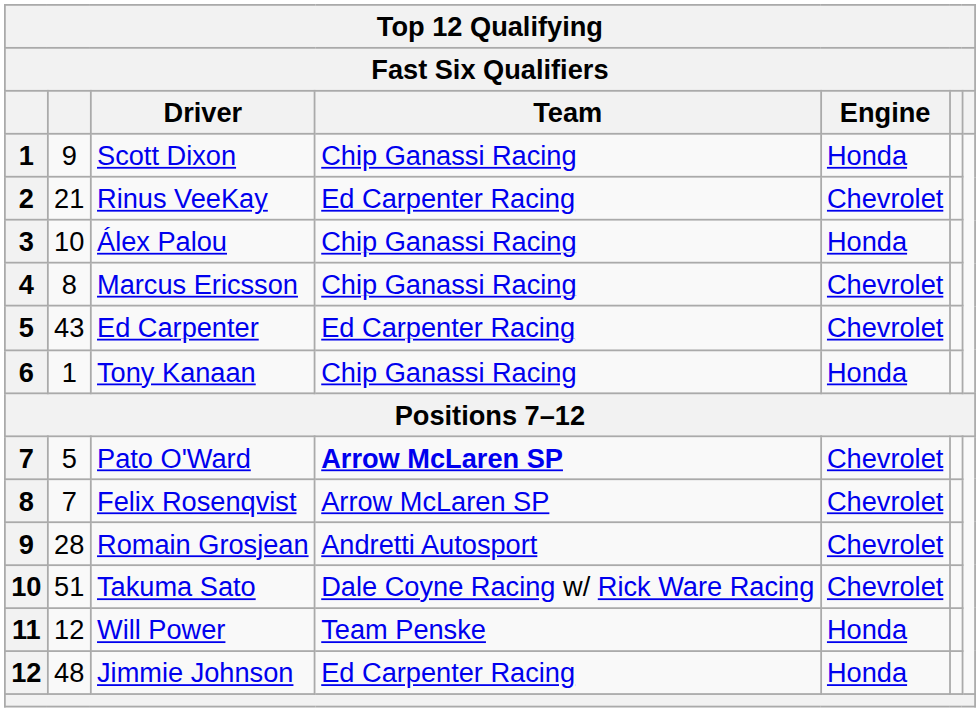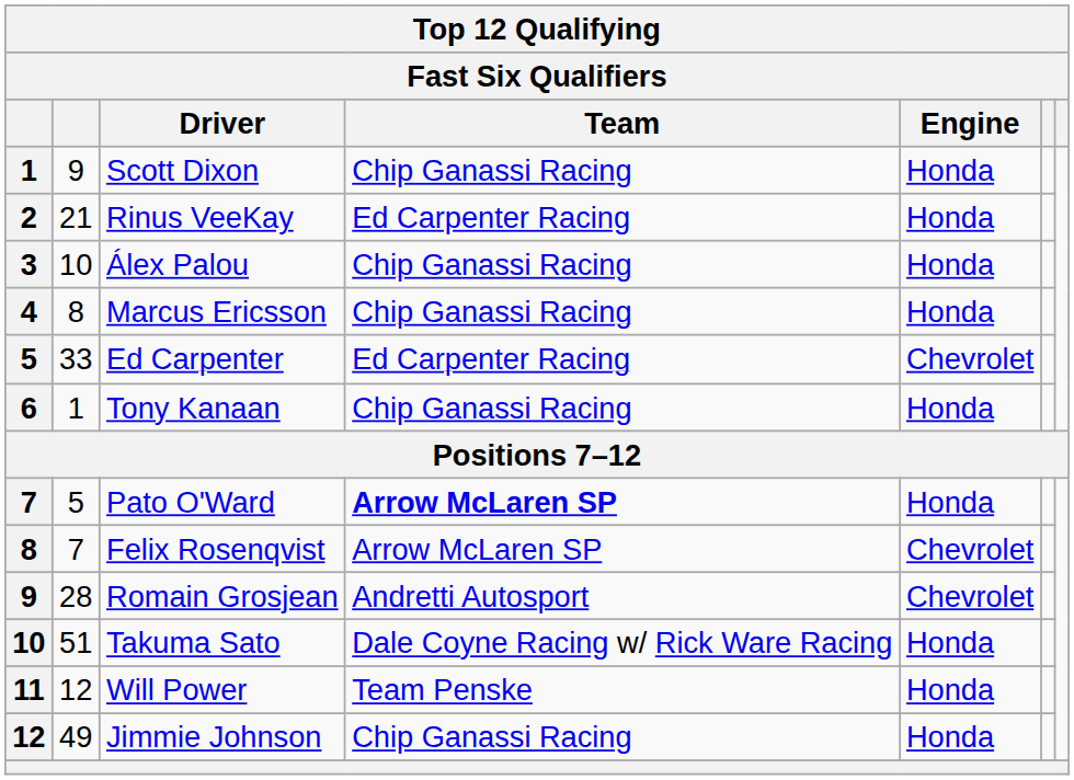 <table class="wikitable" style="font-size:95%;">
 <tr>
 <th colspan=7>Top 12 Qualifying</th>
 </tr>
 <tr>
 <th colspan=7 align=center>Fast Six Qualifiers</th>
 </tr>
 <tr>
 <th></th>
 <th></th>
 <th>Driver</th>
 <th>Team</th>
 <th>Engine</th>
 <th></th>
 <th></th>
 </tr>
 <tr>
 <th>1</th>
 <td align="center">9</td>
 <td> <a href='#'>Scott Dixon</a> </td>
 <td><a href='#'>Chip Ganassi Racing</a></td>
 <td><a href='#'>Honda</a></td>
 <td></td>
 </tr>
 <tr>
 <th>2</th>
 <td align="center">21</td>
 <td> <a href='#'>Rinus VeeKay</a></td>
 <td><a href='#'>Ed Carpenter Racing</a></td>
-<td><a href='#'>Chevrolet</a></td>
+<td><a href='#'>Honda</a></td>
 <td></td>
 </tr>
 <tr>
 <th>3</th>
 <td align="center">10</td>
 <td> <a href='#'>Álex Palou</a></td>
 <td><a href='#'>Chip Ganassi Racing</a></td>
 <td><a href='#'>Honda</a></td>
 <td></td>
 </tr>
 <tr>
 <th>4</th>
 <td align="center">8</td>
 <td> <a href='#'>Marcus Ericsson</a></td>
 <td><a href='#'>Chip Ganassi Racing</a></td>
-<td><a href='#'>Chevrolet</a></td>
+<td><a href='#'>Honda</a></td>
 <td></td>
 </tr>
 <tr>
 <th>5</th>
-<td align="center">43</td>
+<td align="center">33</td>
 <td> <a href='#'>Ed Carpenter</a></td>
 <td><a href='#'>Ed Carpenter Racing</a></td>
 <td><a href='#'>Chevrolet</a></td>
 <td></td>
 </tr>
 <tr>
 <th>6</th>
 <td align="center">1</td>
 <td> <a href='#'>Tony Kanaan</a> </td>
 <td><a href='#'>Chip Ganassi Racing</a></td>
 <td><a href='#'>Honda</a></td>
 <td></td>
 </tr>
 <tr>
 <th colspan=7 align=center>Positions 7–12</th>
 </tr>
 <tr>
 <th>7</th>
 <td align="center">5</td>
 <td> <a href='#'>Pato O'Ward</a></td>
 <td><strong><a href='#'>Arrow McLaren SP</a></strong></td>
-<td><a href='#'>Chevrolet</a></td>
+<td><a href='#'>Honda</a></td>
 <td></td>
 </tr>
 <tr>
 <th>8</th>
 <td align="center">7</td>
 <td> <a href='#'>Felix Rosenqvist</a></td>
 <td><a href='#'>Arrow McLaren SP</a></td>
 <td><a href='#'>Chevrolet</a></td>
 <td></td>
 </tr>
 <tr>
 <th>9</th>
 <td align="center">28</td>
 <td> <a href='#'>Romain Grosjean</a> </td>
 <td><a href='#'>Andretti Autosport</a></td>
 <td><a href='#'>Chevrolet</a></td>
 <td></td>
 </tr>
 <tr>
 <th>10</th>
 <td align="center">51</td>
 <td> <a href='#'>Takuma Sato</a> </td>
 <td><a href='#'>Dale Coyne Racing</a> w/ <a href='#'>Rick Ware Racing</a></td>
-<td><a href='#'>Chevrolet</a></td>
+<td><a href='#'>Honda</a></td>
 <td></td>
 </tr>
 <tr>
 <th>11</th>
 <td align="center">12</td>
 <td> <a href='#'>Will Power</a> </td>
 <td><a href='#'>Team Penske</a></td>
 <td><a href='#'>Honda</a></td>
 <td></td>
 </tr>
 <tr>
 <th>12</th>
-<td align="center">48</td>
+<td align="center">49</td>
 <td> <a href='#'>Jimmie Johnson</a> </td>
-<td><a href='#'>Ed Carpenter Racing</a></td>
+<td><a href='#'>Chip Ganassi Racing</a></td>
 <td><a href='#'>Honda</a></td>
 <td></td>
 </tr>
 <tr>
 <th colspan=7></th>
 </tr>
 </table>
